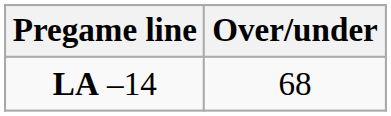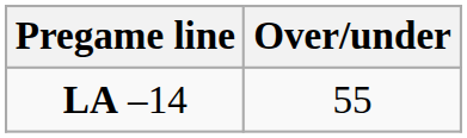 <table class="wikitable">
 <tr align="center">
 <th style=>Pregame line</th>
 <th style=>Over/under</th>
 </tr>
 <tr align="center">
 <td><strong>LA</strong> –14</td>
-<td>68</td>
+<td>55</td>
 </tr>
 </table>
